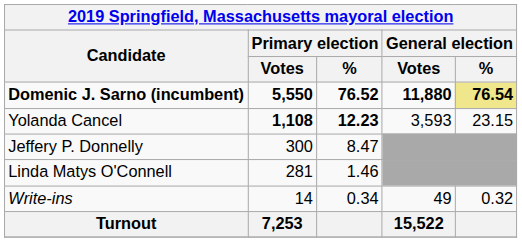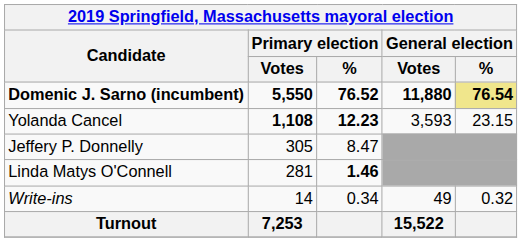 <table class=wikitable>
 <tr>
 <th colspan=5><a href='#'>2019 Springfield, Massachusetts mayoral election</a></th>
 </tr>
 <tr>
 <th colspan=1 rowspan=2>Candidate</th>
 <th colspan=2>Primary election</th>
 <th colspan=2><strong>General election</strong></th>
 </tr>
 <tr>
 <th>Votes</th>
 <th>%</th>
 <th>Votes</th>
 <th>%</th>
 </tr>
 <tr>
 <td><strong>Domenic J. Sarno (incumbent)</strong></td>
 <td align="right"><strong>5,550</strong></td>
 <td align="right"><strong>76.52</strong></td>
 <td align="right"><strong>11,880</strong></td>
 <td align="right" style="background: khaki;"><strong>76.54</strong></td>
 </tr>
 <tr>
 <td>Yolanda Cancel</td>
 <td align="right"><strong>1,108</strong></td>
 <td align="right"><strong>12.23</strong></td>
 <td align="right">3,593</td>
 <td align="right">23.15</td>
 </tr>
 <tr>
 <td>Jeffery P. Donnelly</td>
-<td align="right">300</td>
+<td align="right">305</td>
 <td align="right">8.47</td>
 <td colspan=2 bgcolor=darkgray></td>
 </tr>
 <tr>
 <td>Linda Matys O'Connell</td>
 <td align="right">281</td>
-<td align="right">1.46</td>
+<td align="right"><strong>1.46</strong></td>
 <td colspan=2 bgcolor=darkgray></td>
 </tr>
 <tr>
 <td><em>Write-ins</em></td>
 <td align="right">14</td>
 <td align="right">0.34</td>
 <td align="right">49</td>
 <td align="right">0.32</td>
 </tr>
 <tr>
 <th><strong>Turnout</strong></th>
 <th>7,253</th>
 <th></th>
 <th>15,522</th>
 <th></th>
 </tr>
 <tr>
 </tr>
 </table>
